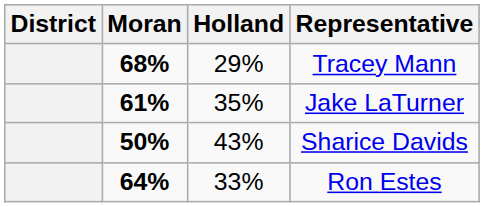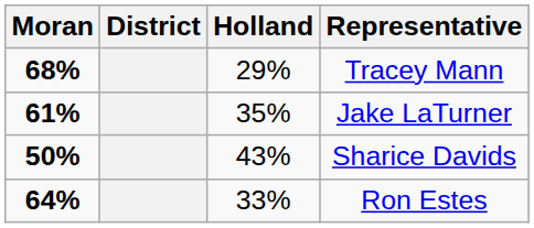 <table class=wikitable>
 <tr>
+<th>Moran</th>
 <th>District</th>
-<th>Moran</th>
 <th>Holland</th>
 <th>Representative</th>
 </tr>
 <tr align=center>
+<td><strong>68%</strong></td>
 <th></th>
-<td><strong>68%</strong></td>
 <td>29%</td>
 <td><a href='#'>Tracey Mann</a></td>
 </tr>
 <tr align=center>
+<td><strong>61%</strong></td>
 <th></th>
-<td><strong>61%</strong></td>
 <td>35%</td>
 <td><a href='#'>Jake LaTurner</a></td>
 </tr>
 <tr align=center>
+<td><strong>50%</strong></td>
 <th></th>
-<td><strong>50%</strong></td>
 <td>43%</td>
 <td><a href='#'>Sharice Davids</a></td>
 </tr>
 <tr align=center>
+<td><strong>64%</strong></td>
 <th></th>
-<td><strong>64%</strong></td>
 <td>33%</td>
 <td><a href='#'>Ron Estes</a></td>
 </tr>
 </table>
